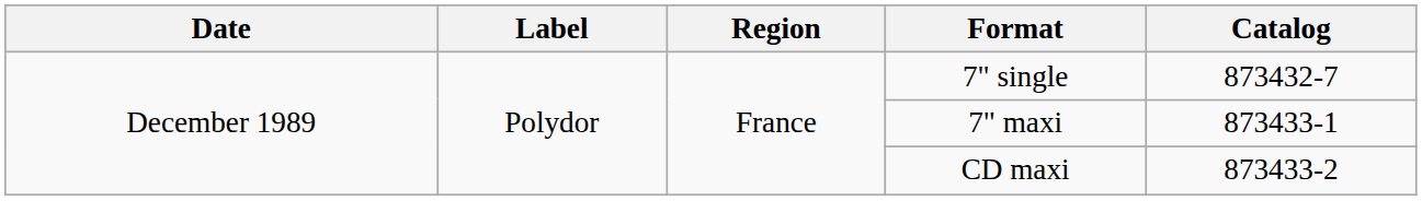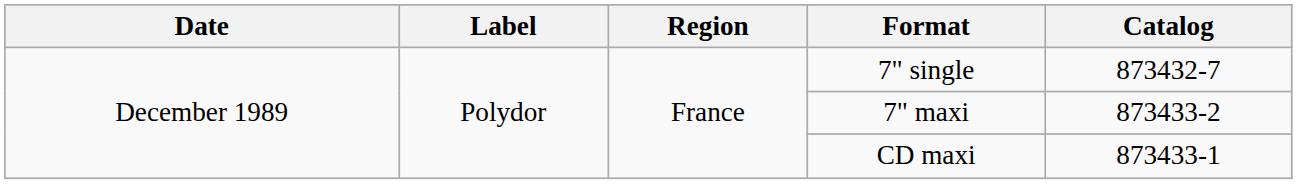 <table class="wikitable" style="width:60%;">
 <tr>
 <th>Date</th>
 <th>Label</th>
 <th>Region</th>
 <th>Format</th>
 <th>Catalog</th>
 </tr>
 <tr>
 <td rowspan="3" style="text-align:center;">December 1989</td>
 <td rowspan="3" style="text-align:center;">Polydor</td>
 <td rowspan="3" style="text-align:center;">France</td>
 <td align=center>7" single</td>
 <td align=center>873432-7</td>
 </tr>
 <tr>
 <td align=center>7" maxi</td>
-<td align=center>873433-1</td>
+<td align=center>873433-2</td>
 </tr>
 <tr>
 <td align=center>CD maxi</td>
-<td align=center>873433-2</td>
+<td align=center>873433-1</td>
 </tr>
 </table>
